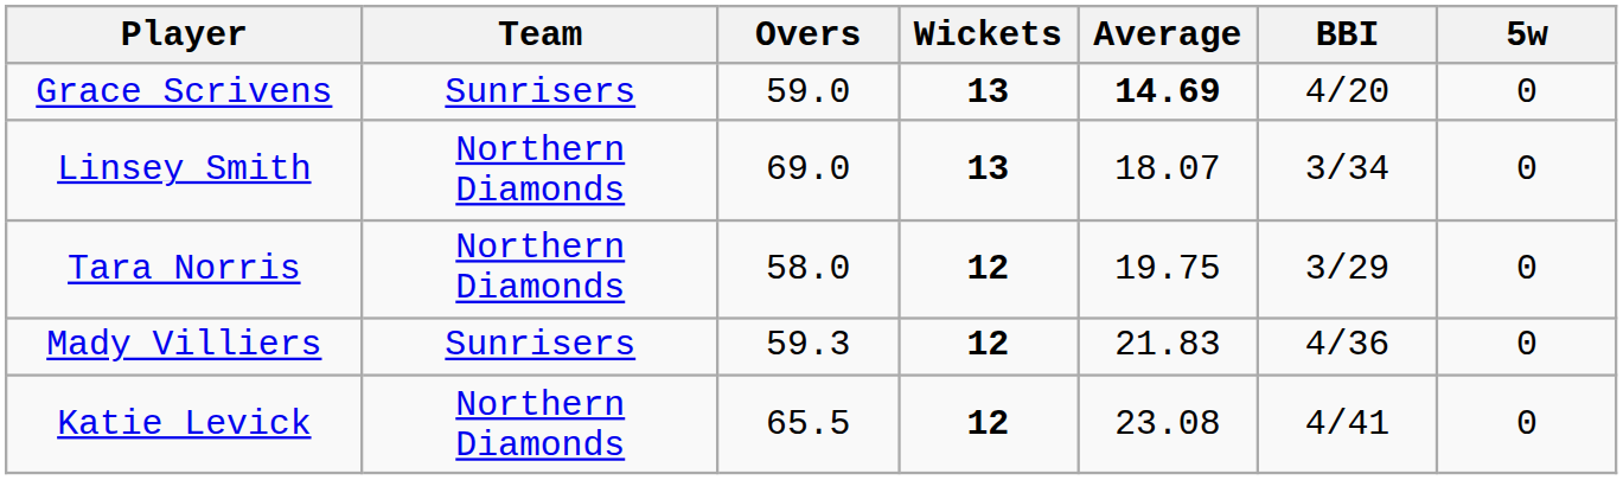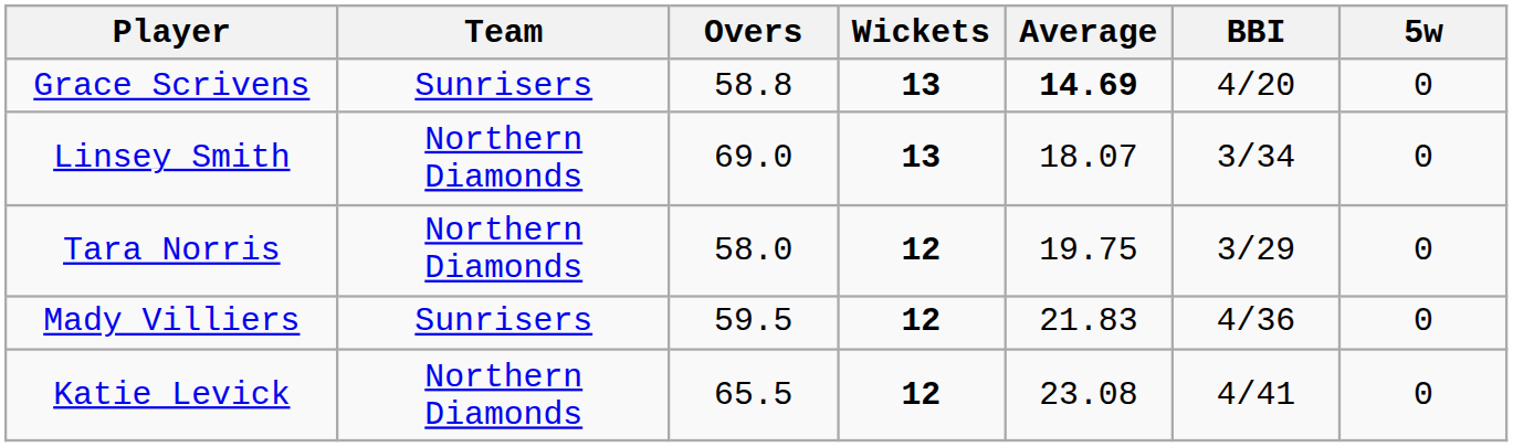 <table class="wikitable" style="text-align:center">
 <tr>
 <th width=125>Player</th>
 <th width=125>Team</th>
 <th width=60>Overs</th>
 <th width=60>Wickets</th>
 <th width=60>Average</th>
 <th width=60>BBI</th>
 <th width=60>5w</th>
 </tr>
 <tr>
 <td><a href='#'>Grace Scrivens</a></td>
 <td><a href='#'>Sunrisers</a></td>
-<td>59.0</td>
+<td>58.8</td>
 <td><strong>13</strong></td>
 <td><strong>14.69</strong></td>
 <td>4/20</td>
 <td>0</td>
 </tr>
 <tr>
 <td><a href='#'>Linsey Smith</a></td>
 <td><a href='#'>Northern Diamonds</a></td>
 <td>69.0</td>
 <td><strong>13</strong></td>
 <td>18.07</td>
 <td>3/34</td>
 <td>0</td>
 </tr>
 <tr>
 <td><a href='#'>Tara Norris</a></td>
 <td><a href='#'>Northern Diamonds</a></td>
 <td>58.0</td>
 <td><strong>12</strong></td>
 <td>19.75</td>
 <td>3/29</td>
 <td>0</td>
 </tr>
 <tr>
 <td><a href='#'>Mady Villiers</a></td>
 <td><a href='#'>Sunrisers</a></td>
-<td>59.3</td>
+<td>59.5</td>
 <td><strong>12</strong></td>
 <td>21.83</td>
 <td>4/36</td>
 <td>0</td>
 </tr>
 <tr>
 <td><a href='#'>Katie Levick</a></td>
 <td><a href='#'>Northern Diamonds</a></td>
 <td>65.5</td>
 <td><strong>12</strong></td>
 <td>23.08</td>
 <td>4/41</td>
 <td>0</td>
 </tr>
 </table>
